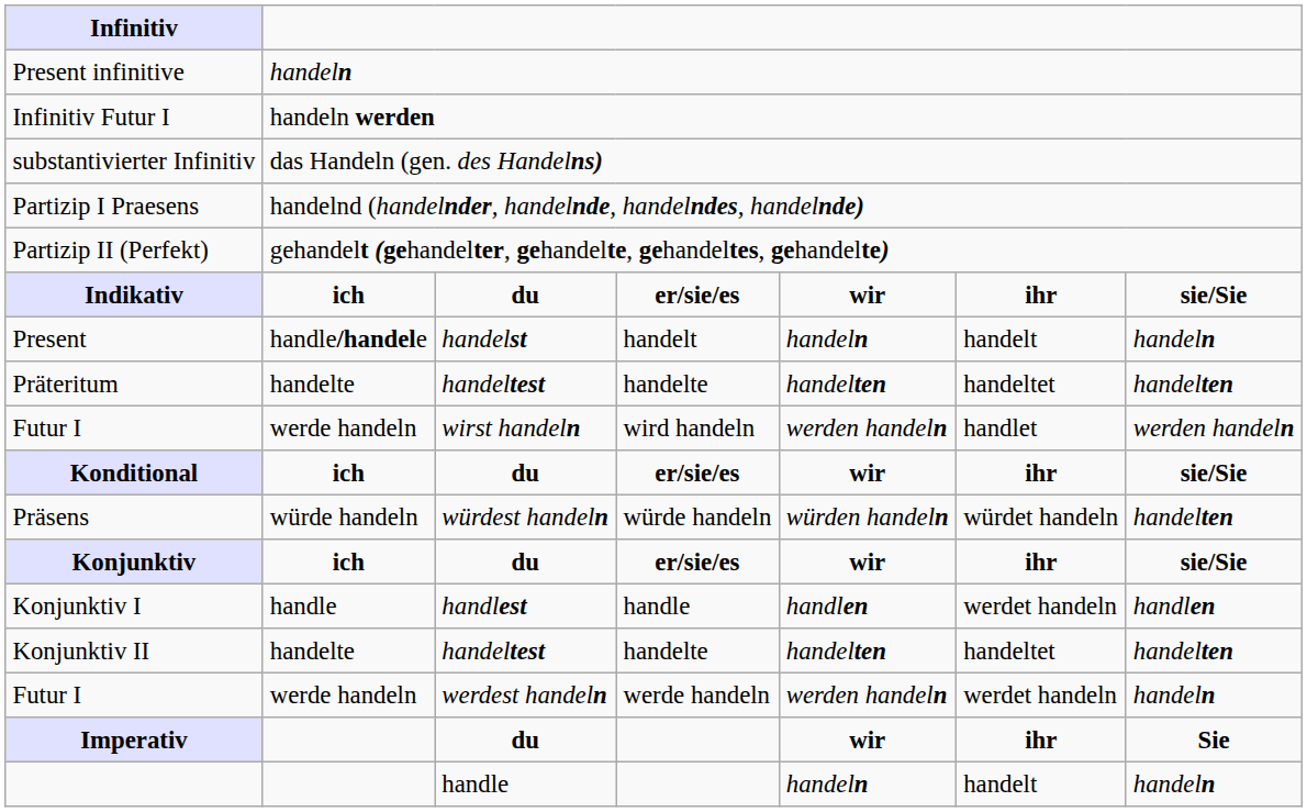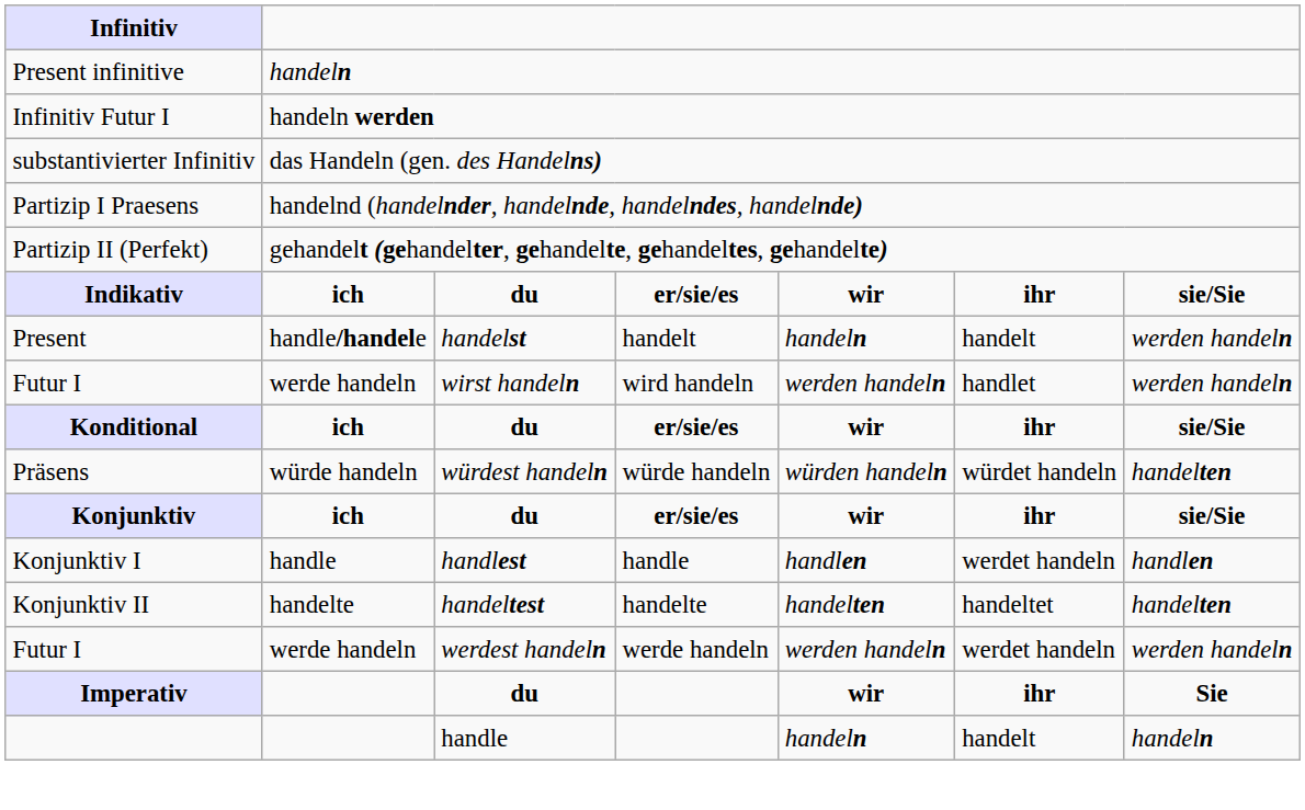 <table border="2" cellpadding="4" cellspacing="0" style="margin: 1em 1em 1em 0; background: #f9f9f9; border: 1px #aaa solid; border-collapse: collapse; font-size: 95%;">
 <tr>
 <th bgcolor="#E0E0FF">Infinitiv</th>
 <th colspan="6"></th>
 </tr>
 <tr>
 <td>Present infinitive</td>
 <td colspan="6"><em>handel<strong>n<strong><em></td>
 </tr>
 <tr>
 <td>Infinitiv Futur I</td>
 <td colspan="6"></em>handel</strong>n<strong> werden<em></td>
 </tr>
 <tr>
 <td>substantivierter Infinitiv</td>
 <td colspan="6"></em>das Handel</strong>n</em></strong> (gen. <em>des Handel<strong>ns<strong><em>)</td>
 </tr>
 <tr>
 <td>Partizip I Praesens</td>
 <td colspan="6"></em>handel</strong>nd</em></strong> (<em>handel<strong>nder</strong>, handel<strong>nde</strong>, handel<strong>ndes</strong>, handel<strong>nde<strong><em>)</td>
 </tr>
 <tr>
 <td>Partizip II (Perfekt)</td>
 <td colspan="6"></em></strong>ge</strong>handel<strong>t<strong><em> (</em></strong>ge</strong>handel<strong>ter</strong>, <strong>ge</strong>handel<strong>te</strong>, <strong>ge</strong>handel<strong>tes</strong>, <strong>ge</strong>handel<strong>te<strong><em>)</td>
 </tr>
 <tr>
 <th bgcolor="#E0E0FF">Indikativ</th>
 <th></em>ich<em></th>
 <th></em>du<em></th>
 <th></em>er/sie/es<em></th>
 <th></em>wir<em></th>
 <th></em>ihr<em></th>
 <th></em>sie/Sie<em></th>
 </tr>
 <tr>
 <td>Present</td>
 <td></em>handl</strong>e<strong>/handel</strong>e</em></strong></td>
 <td><em>handel<strong>st<strong><em></td>
 <td></em>handel</strong>t</em></strong></td>
 <td><em>handel<strong>n<strong><em></td>
 <td></em>handel</strong>t</em></strong></td>
-<td><em>handel<strong>n<strong><em></td>
-</tr>
-<tr>
-<td>Präteritum</td>
-<td></em>handel</strong>te</em></strong></td>
-<td><em>handel<strong>test<strong><em></td>
-<td></em>handel</strong>te</em></strong></td>
-<td><em>handel<strong>ten<strong><em></td>
-<td></em>handel</strong>tet</em></strong></td>
-<td><em>handel<strong>ten<strong><em></td>
+<td><em>werden handel<strong>n<strong><em></td>
 </tr>
 <tr>
 <td>Futur I</td>
 <td></em>werde handel</strong>n</em></strong></td>
 <td><em>wirst handel<strong>n<strong><em></td>
 <td></em>wird handel</strong>n</em></strong></td>
 <td><em>werden handel<strong>n<strong><em></td>
 <td></em>handl</strong>et</em></strong></td>
 <td><em>werden handel<strong>n<strong><em></td>
 </tr>
 <tr>
 <th bgcolor="#E0E0FF">Konditional</th>
 <th></em>ich<em></th>
 <th></em>du<em></th>
 <th></em>er/sie/es<em></th>
 <th></em>wir<em></th>
 <th></em>ihr<em></th>
 <th></em>sie/Sie<em></th>
 </tr>
 <tr>
 <td>Präsens</td>
 <td></em>würde handel</strong>n</em></strong></td>
 <td><em>würdest handel<strong>n<strong><em></td>
 <td></em>würde handel</strong>n</em></strong></td>
 <td><em>würden handel<strong>n<strong><em></td>
 <td></em>würdet handel</strong>n</em></strong></td>
 <td><em>handel<strong>ten<strong><em></td>
 </tr>
 <tr>
 <th bgcolor="#E0E0FF">Konjunktiv</th>
 <th></em>ich<em></th>
 <th></em>du<em></th>
 <th></em>er/sie/es<em></th>
 <th></em>wir<em></th>
 <th></em>ihr<em></th>
 <th></em>sie/Sie<em></th>
 </tr>
 <tr>
 <td>Konjunktiv I</td>
 <td></em>handl</strong>e</em></strong></td>
 <td><em>handl<strong>est<strong><em></td>
 <td></em>handl</strong>e</em></strong></td>
 <td><em>handl<strong>en<strong><em></td>
 <td></em>werdet handel</strong>n</em></strong></td>
 <td><em>handl<strong>en<strong><em></td>
 </tr>
 <tr>
 <td>Konjunktiv II</td>
 <td></em>handel</strong>te</em></strong></td>
 <td><em>handel<strong>test<strong><em></td>
 <td></em>handel</strong>te</em></strong></td>
 <td><em>handel<strong>ten<strong><em></td>
 <td></em>handel</strong>tet</em></strong></td>
 <td><em>handel<strong>ten<strong><em></td>
 </tr>
 <tr>
 <td>Futur I</td>
 <td></em>werde handel</strong>n</em></strong></td>
 <td><em>werdest handel<strong>n<strong><em></td>
 <td></em>werde handel</strong>n</em></strong></td>
 <td><em>werden handel<strong>n<strong><em></td>
 <td></em>werdet handel</strong>n</em></strong></td>
-<td><em>handel<strong>n<strong><em></td>
+<td><em>werden handel<strong>n<strong><em></td>
 </tr>
 <tr>
 <th bgcolor="#E0E0FF">Imperativ</th>
 <th> </th>
 <th></em>du<em></th>
 <th> </th>
 <th></em>wir<em></th>
 <th></em>ihr<em></th>
 <th></em>Sie<em></th>
 </tr>
 <tr>
 <td> </td>
 <td> </td>
 <td></em>handl</strong>e</em></strong></td>
 <td> </td>
 <td><em>handel<strong>n<strong><em></td>
 <td></em>handel</strong>t</em></strong></td>
 <td><em>handel<strong>n<strong><em></td>
 </tr>
 </table>
